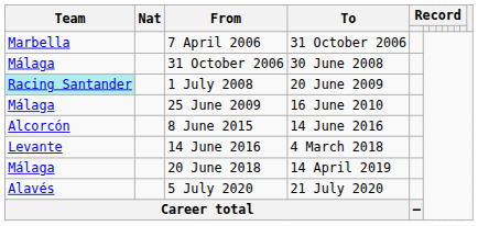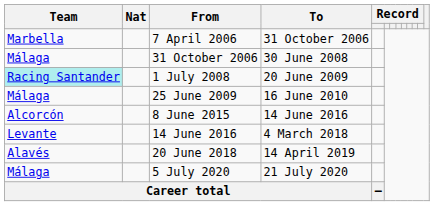 <table class="wikitable" style="text-align: center">
 <tr>
 <th rowspan="2">Team</th>
 <th rowspan="2">Nat</th>
 <th rowspan="2">From</th>
 <th rowspan="2">To</th>
 <th colspan="8">Record</th>
 <th rowspan=2></th>
 </tr>
 <tr>
 <th></th>
 <th></th>
 <th></th>
 <th></th>
 <th></th>
 <th></th>
 <th></th>
 <th></th>
 </tr>
 <tr>
 <td align="left"><a href='#'>Marbella</a></td>
 <td></td>
 <td align=left>7 April 2006</td>
 <td align=left>31 October 2006<br></td>
 <td></td>
 </tr>
 <tr>
 <td align="left"><a href='#'>Málaga</a></td>
 <td></td>
 <td align=left>31 October 2006</td>
 <td align=left>30 June 2008<br></td>
 <td></td>
 </tr>
 <tr>
 <td align="left" style="background: paleturquoise;"><a href='#'>Racing Santander</a></td>
 <td></td>
 <td align=left>1 July 2008</td>
 <td align=left>20 June 2009<br></td>
 <td></td>
 </tr>
 <tr>
 <td align="left"><a href='#'>Málaga</a></td>
 <td></td>
 <td align=left>25 June 2009</td>
 <td align=left>16 June 2010<br></td>
 <td></td>
 </tr>
 <tr>
 <td align="left"><a href='#'>Alcorcón</a></td>
 <td></td>
 <td align=left>8 June 2015</td>
 <td align=left>14 June 2016<br></td>
 <td></td>
 </tr>
 <tr>
 <td align="left"><a href='#'>Levante</a></td>
 <td></td>
 <td align=left>14 June 2016</td>
 <td align=left>4 March 2018<br></td>
 <td></td>
 </tr>
 <tr>
-<td align="left"><a href='#'>Málaga</a></td>
+<td align="left"><a href='#'>Alavés</a></td>
 <td></td>
 <td align=left>20 June 2018</td>
 <td align=left>14 April 2019<br></td>
 <td></td>
 </tr>
 <tr>
-<td align="left"><a href='#'>Alavés</a></td>
+<td align="left"><a href='#'>Málaga</a></td>
 <td></td>
 <td align=left>5 July 2020</td>
 <td align=left>21 July 2020<br></td>
 <td></td>
 </tr>
 <tr>
 <th colspan=4>Career total<br></th>
 <th>—</th>
 </tr>
 </table>
